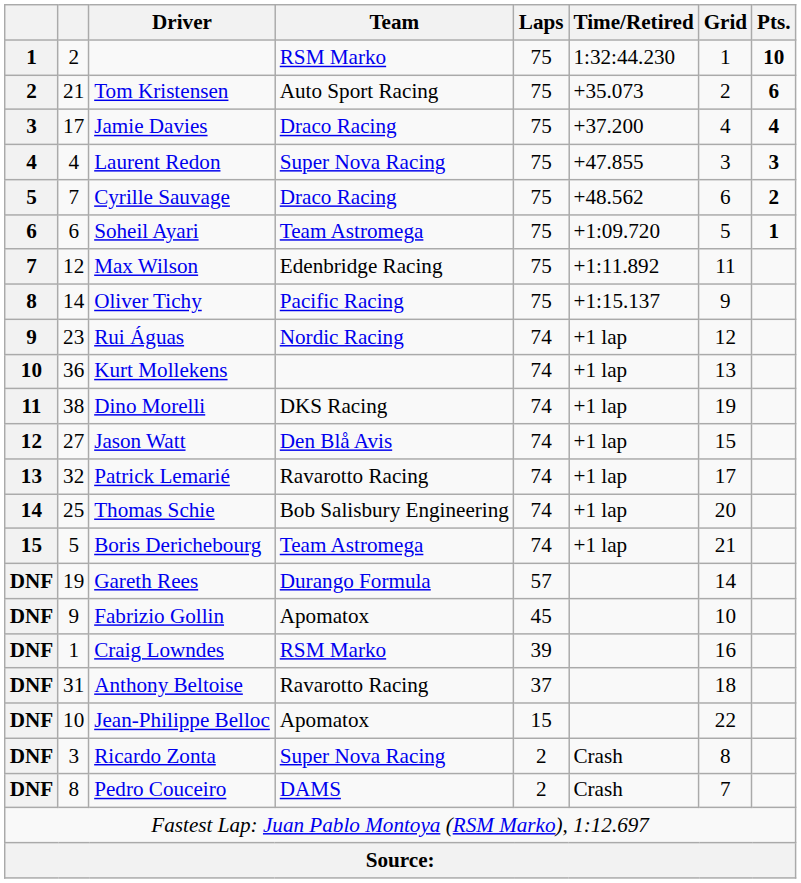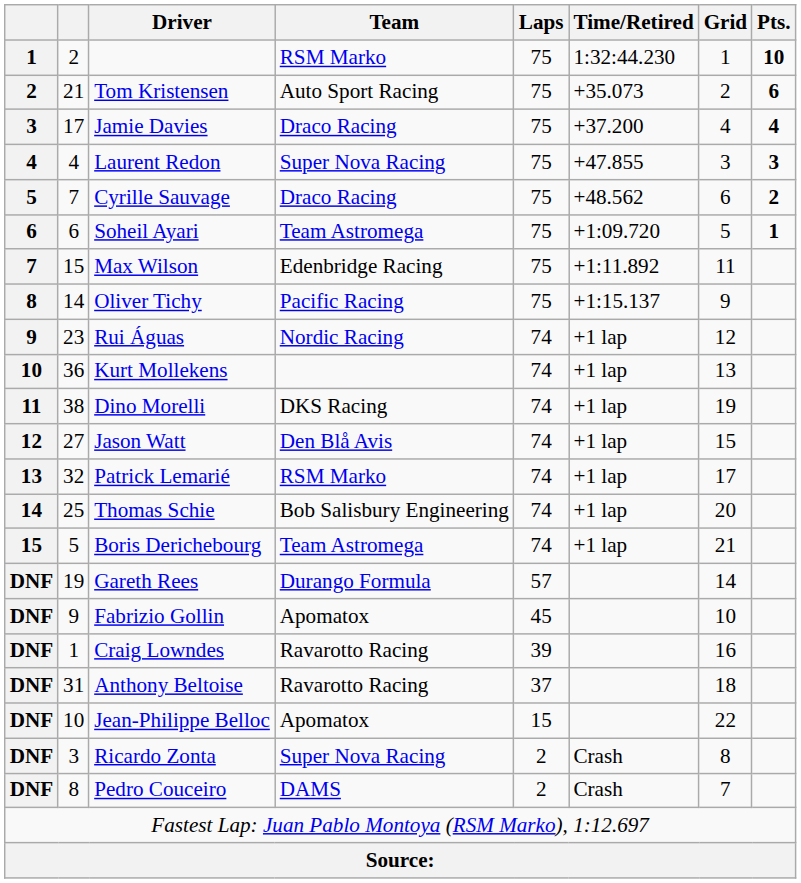 <table class="wikitable" style="font-size: 90%">
 <tr>
 <th></th>
 <th></th>
 <th>Driver</th>
 <th>Team</th>
 <th>Laps</th>
 <th>Time/Retired</th>
 <th>Grid</th>
 <th>Pts.</th>
 </tr>
 <tr>
 <th>1</th>
 <td align="center">2</td>
 <td></td>
 <td><a href='#'>RSM Marko</a></td>
 <td align="center">75</td>
 <td>1:32:44.230</td>
 <td align="center">1</td>
 <td align="center"><strong>10</strong></td>
 </tr>
 <tr>
 <th>2</th>
 <td align="center">21</td>
 <td> <a href='#'>Tom Kristensen</a></td>
 <td>Auto Sport Racing</td>
 <td align="center">75</td>
 <td>+35.073</td>
 <td align="center">2</td>
 <td align="center"><strong>6</strong></td>
 </tr>
 <tr>
 <th>3</th>
 <td align="center">17</td>
 <td> <a href='#'>Jamie Davies</a></td>
 <td><a href='#'>Draco Racing</a></td>
 <td align="center">75</td>
 <td>+37.200</td>
 <td align="center">4</td>
 <td align="center"><strong>4</strong></td>
 </tr>
 <tr>
 <th>4</th>
 <td align="center">4</td>
 <td> <a href='#'>Laurent Redon</a></td>
 <td><a href='#'>Super Nova Racing</a></td>
 <td align="center">75</td>
 <td>+47.855</td>
 <td align="center">3</td>
 <td align="center"><strong>3</strong></td>
 </tr>
 <tr>
 <th>5</th>
 <td align="center">7</td>
 <td> <a href='#'>Cyrille Sauvage</a></td>
 <td><a href='#'>Draco Racing</a></td>
 <td align="center">75</td>
 <td>+48.562</td>
 <td align="center">6</td>
 <td align="center"><strong>2</strong></td>
 </tr>
 <tr>
 <th>6</th>
 <td align="center">6</td>
 <td> <a href='#'>Soheil Ayari</a></td>
 <td><a href='#'>Team Astromega</a></td>
 <td align="center">75</td>
 <td>+1:09.720</td>
 <td align="center">5</td>
 <td align="center"><strong>1</strong></td>
 </tr>
 <tr>
 <th>7</th>
-<td align="center">12</td>
+<td align="center">15</td>
 <td> <a href='#'>Max Wilson</a></td>
 <td>Edenbridge Racing</td>
 <td align="center">75</td>
 <td>+1:11.892</td>
 <td align="center">11</td>
 <td align="center"></td>
 </tr>
 <tr>
 <th>8</th>
 <td align="center">14</td>
 <td> <a href='#'>Oliver Tichy</a></td>
 <td><a href='#'>Pacific Racing</a></td>
 <td align="center">75</td>
 <td>+1:15.137</td>
 <td align="center">9</td>
 <td align="center"></td>
 </tr>
 <tr>
 <th>9</th>
 <td align="center">23</td>
 <td> <a href='#'>Rui Águas</a></td>
 <td><a href='#'>Nordic Racing</a></td>
 <td align="center">74</td>
 <td>+1 lap</td>
 <td align="center">12</td>
 <td align="center"></td>
 </tr>
 <tr>
 <th>10</th>
 <td align="center">36</td>
 <td> <a href='#'>Kurt Mollekens</a></td>
 <td></td>
 <td align="center">74</td>
 <td>+1 lap</td>
 <td align="center">13</td>
 <td align="center"></td>
 </tr>
 <tr>
 <th>11</th>
 <td align="center">38</td>
 <td> <a href='#'>Dino Morelli</a></td>
 <td>DKS Racing</td>
 <td align="center">74</td>
 <td>+1 lap</td>
 <td align="center">19</td>
 <td align="center"></td>
 </tr>
 <tr>
 <th>12</th>
 <td align="center">27</td>
 <td> <a href='#'>Jason Watt</a></td>
 <td><a href='#'>Den Blå Avis</a></td>
 <td align="center">74</td>
 <td>+1 lap</td>
 <td align="center">15</td>
 <td align="center"></td>
 </tr>
 <tr>
 <th>13</th>
 <td align="center">32</td>
 <td> <a href='#'>Patrick Lemarié</a></td>
-<td>Ravarotto Racing</td>
+<td><a href='#'>RSM Marko</a></td>
 <td align="center">74</td>
 <td>+1 lap</td>
 <td align="center">17</td>
 <td align="center"></td>
 </tr>
 <tr>
 <th>14</th>
 <td align="center">25</td>
 <td> <a href='#'>Thomas Schie</a></td>
 <td>Bob Salisbury Engineering</td>
 <td align="center">74</td>
 <td>+1 lap</td>
 <td align="center">20</td>
 <td align="center"></td>
 </tr>
 <tr>
 <th>15</th>
 <td align="center">5</td>
 <td> <a href='#'>Boris Derichebourg</a></td>
 <td><a href='#'>Team Astromega</a></td>
 <td align="center">74</td>
 <td>+1 lap</td>
 <td align="center">21</td>
 <td align="center"></td>
 </tr>
 <tr>
 <th>DNF</th>
 <td align="center">19</td>
 <td> <a href='#'>Gareth Rees</a></td>
 <td><a href='#'>Durango Formula</a></td>
 <td align="center">57</td>
 <td></td>
 <td align="center">14</td>
 <td align="center"></td>
 </tr>
 <tr>
 <th>DNF</th>
 <td align="center">9</td>
 <td> <a href='#'>Fabrizio Gollin</a></td>
 <td>Apomatox</td>
 <td align="center">45</td>
 <td></td>
 <td align="center">10</td>
 <td align="center"></td>
 </tr>
 <tr>
 <th>DNF</th>
 <td align="center">1</td>
 <td> <a href='#'>Craig Lowndes</a></td>
-<td><a href='#'>RSM Marko</a></td>
+<td>Ravarotto Racing</td>
 <td align="center">39</td>
 <td></td>
 <td align="center">16</td>
 <td align="center"></td>
 </tr>
 <tr>
 <th>DNF</th>
 <td align="center">31</td>
 <td> <a href='#'>Anthony Beltoise</a></td>
 <td>Ravarotto Racing</td>
 <td align="center">37</td>
 <td></td>
 <td align="center">18</td>
 <td align="center"></td>
 </tr>
 <tr>
 <th>DNF</th>
 <td align="center">10</td>
 <td> <a href='#'>Jean-Philippe Belloc</a></td>
 <td>Apomatox</td>
 <td align="center">15</td>
 <td></td>
 <td align="center">22</td>
 <td align="center"></td>
 </tr>
 <tr>
 <th>DNF</th>
 <td align="center">3</td>
 <td> <a href='#'>Ricardo Zonta</a></td>
 <td><a href='#'>Super Nova Racing</a></td>
 <td align="center">2</td>
 <td>Crash</td>
 <td align="center">8</td>
 <td align="center"></td>
 </tr>
 <tr>
 <th>DNF</th>
 <td align="center">8</td>
 <td> <a href='#'>Pedro Couceiro</a></td>
 <td><a href='#'>DAMS</a></td>
 <td align="center">2</td>
 <td>Crash</td>
 <td align="center">7</td>
 <td align="center"></td>
 </tr>
 <tr>
 <td colspan="8" align="center"><em>Fastest Lap: <a href='#'>Juan Pablo Montoya</a> (<a href='#'>RSM Marko</a>), 1:12.697</em></td>
 </tr>
 <tr>
 <th colspan="8">Source:</th>
 </tr>
 </table>
